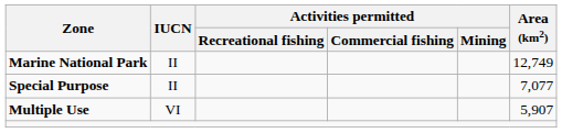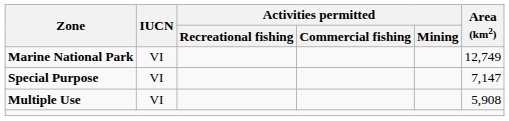 <table class="wikitable" style="text-align:center; margin-left:auto; margin-right:auto; border:none;">
 <tr>
 <th rowspan=2>Zone</th>
 <th rowspan=2>IUCN</th>
 <th colspan=3>Activities permitted</th>
 <th rowspan=2>Area<br><small>(km<sup>2</sup>)</small></th>
 </tr>
 <tr>
 <th>Recreational fishing</th>
 <th>Commercial fishing</th>
 <th>Mining</th>
 </tr>
 <tr>
 <td style="text-align:left"><strong>Marine National Park</strong></td>
-<td>II</td>
+<td>VI</td>
 <td></td>
 <td></td>
 <td></td>
 <td style="text-align:right">12,749</td>
 </tr>
 <tr>
 <td style="text-align:left"><strong>Special Purpose</strong></td>
-<td>II</td>
+<td>VI</td>
 <td></td>
 <td></td>
 <td></td>
-<td style="text-align:right">7,077</td>
+<td style="text-align:right">7,147</td>
 </tr>
 <tr>
 <td style="text-align:left"><strong>Multiple Use</strong></td>
 <td>VI</td>
 <td></td>
 <td></td>
 <td></td>
-<td style="text-align:right">5,907</td>
+<td style="text-align:right">5,908</td>
 </tr>
 <tr>
 <td style="text-align:right" colspan=99></td>
 </tr>
 </table>
